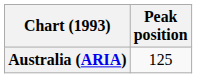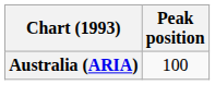 <table class="wikitable plainrowheaders" style="text-align:center">
 <tr>
 <th scope="col">Chart (1993)</th>
 <th scope="col">Peak<br>position</th>
 </tr>
 <tr>
 <th scope="row">Australia (<a href='#'>ARIA</a>)</th>
-<td>125</td>
+<td>100</td>
 </tr>
 </table>
